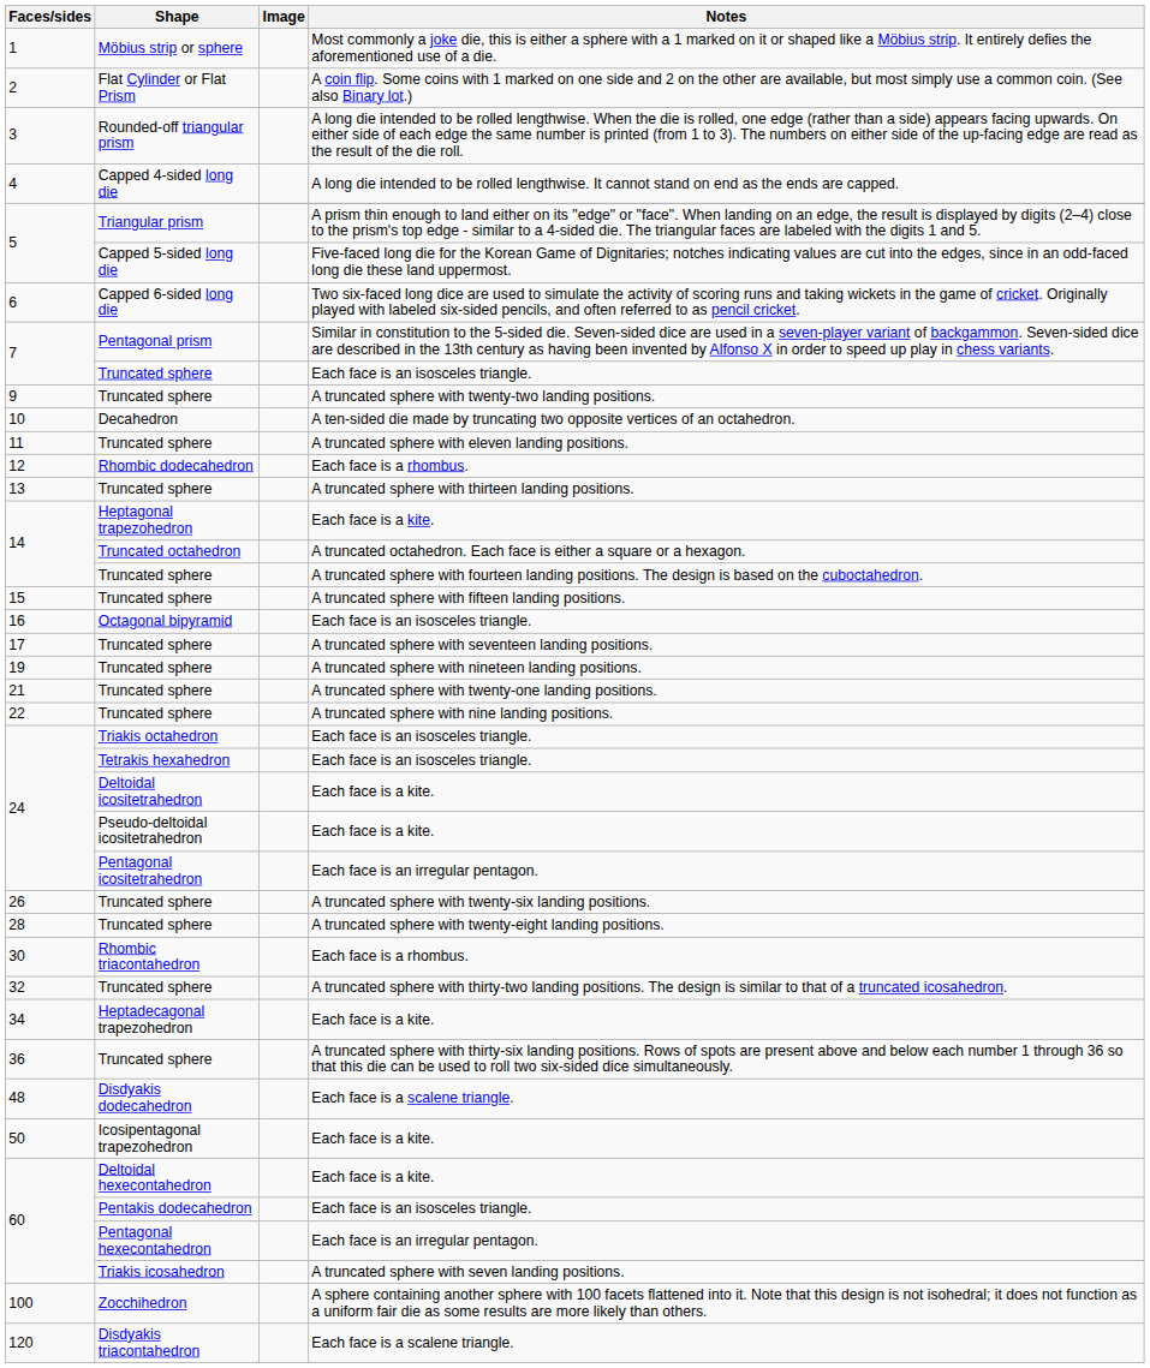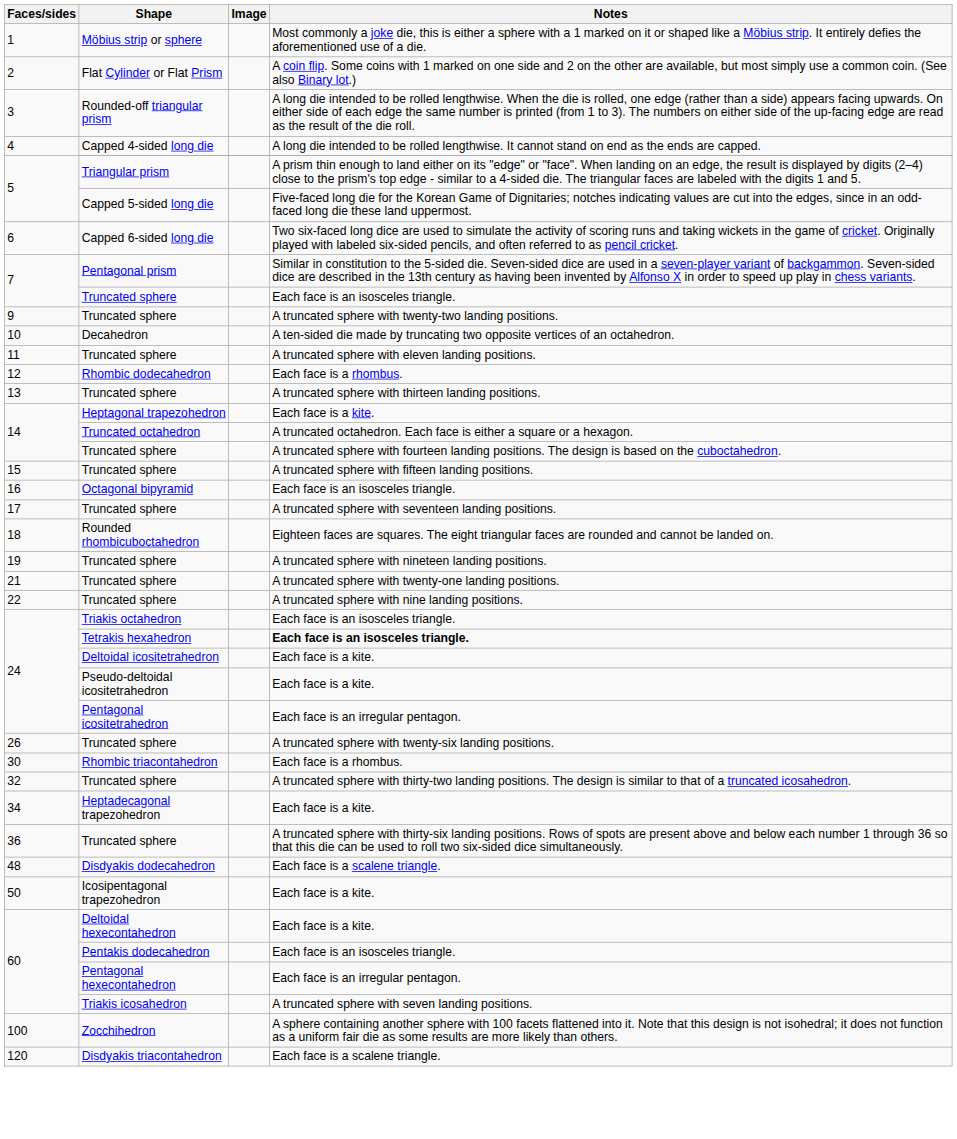 <table class="wikitable">
 <tr>
 <th>Faces/sides</th>
 <th>Shape</th>
 <th>Image</th>
 <th>Notes</th>
 </tr>
 <tr>
 <td>1</td>
 <td><a href='#'>Möbius strip</a> or <a href='#'>sphere</a></td>
 <td></td>
 <td>Most commonly a <a href='#'>joke</a> die, this is either a sphere with a 1 marked on it or shaped like a <a href='#'>Möbius strip</a>. It entirely defies the aforementioned use of a die.</td>
 </tr>
 <tr>
 <td>2</td>
 <td>Flat <a href='#'>Cylinder</a> or Flat <a href='#'>Prism</a></td>
 <td></td>
 <td>A <a href='#'>coin flip</a>. Some coins with 1 marked on one side and 2 on the other are available, but most simply use a common coin. (See also <a href='#'>Binary lot</a>.)</td>
 </tr>
 <tr>
 <td>3</td>
 <td>Rounded-off <a href='#'>triangular prism</a></td>
 <td></td>
 <td>A long die intended to be rolled lengthwise. When the die is rolled, one edge (rather than a side) appears facing upwards. On either side of each edge the same number is printed (from 1 to 3). The numbers on either side of the up-facing edge are read as the result of the die roll.</td>
 </tr>
 <tr>
 <td>4</td>
 <td>Capped 4-sided <a href='#'>long die</a></td>
 <td></td>
 <td>A long die intended to be rolled lengthwise. It cannot stand on end as the ends are capped.</td>
 </tr>
 <tr>
 <td rowspan=3>5</td>
 </tr>
 <tr>
 <td><a href='#'>Triangular prism</a></td>
 <td></td>
 <td>A prism thin enough to land either on its "edge" or "face". When landing on an edge, the result is displayed by digits (2–4) close to the prism's top edge - similar to a 4-sided die. The triangular faces are labeled with the digits 1 and 5.</td>
 </tr>
 <tr>
 <td>Capped 5-sided <a href='#'>long die</a></td>
 <td></td>
 <td>Five-faced long die for the Korean Game of Dignitaries; notches indicating values are cut into the edges, since in an odd-faced long die these land uppermost.</td>
 </tr>
 <tr>
 <td>6</td>
 <td>Capped 6-sided <a href='#'>long die</a></td>
 <td></td>
 <td>Two six-faced long dice are used to simulate the activity of scoring runs and taking wickets in the game of <a href='#'>cricket</a>. Originally played with labeled six-sided pencils, and often referred to as <a href='#'>pencil cricket</a>.</td>
 </tr>
 <tr>
 <td rowspan=2>7</td>
 <td><a href='#'>Pentagonal prism</a></td>
 <td></td>
 <td>Similar in constitution to the 5-sided die. Seven-sided dice are used in a <a href='#'>seven-player variant</a> of <a href='#'>backgammon</a>. Seven-sided dice are described in the 13th century  as having been invented by <a href='#'>Alfonso X</a> in order to speed up play in <a href='#'>chess variants</a>.</td>
 </tr>
 <tr>
 <td><a href='#'>Truncated sphere</a></td>
 <td></td>
 <td>Each face is an isosceles triangle.</td>
 </tr>
 <tr>
 <td>9</td>
 <td>Truncated sphere</td>
 <td></td>
 <td>A truncated sphere with twenty-two landing positions.</td>
 </tr>
 <tr>
 <td>10</td>
 <td>Decahedron</td>
 <td></td>
 <td>A ten-sided die made by truncating two opposite vertices of an octahedron.</td>
 </tr>
 <tr>
 <td>11</td>
 <td>Truncated sphere</td>
 <td></td>
 <td>A truncated sphere with eleven landing positions.</td>
 </tr>
 <tr>
 <td>12</td>
 <td><a href='#'>Rhombic dodecahedron</a></td>
 <td></td>
 <td>Each face is a <a href='#'>rhombus</a>.</td>
 </tr>
 <tr>
 <td>13</td>
 <td>Truncated sphere</td>
 <td></td>
 <td>A truncated sphere with thirteen landing positions.</td>
 </tr>
 <tr>
 <td rowspan=3>14</td>
 <td><a href='#'>Heptagonal trapezohedron</a></td>
 <td></td>
 <td>Each face is a <a href='#'>kite</a>.</td>
 </tr>
 <tr>
 <td><a href='#'>Truncated octahedron</a></td>
 <td></td>
 <td>A truncated octahedron. Each face is either a square or a hexagon.</td>
 </tr>
 <tr>
 <td>Truncated sphere</td>
 <td></td>
 <td>A truncated sphere with fourteen landing positions. The design is based on the <a href='#'>cuboctahedron</a>.</td>
 </tr>
 <tr>
 <td>15</td>
 <td>Truncated sphere</td>
 <td></td>
 <td>A truncated sphere with fifteen landing positions.</td>
 </tr>
 <tr>
 <td>16</td>
 <td><a href='#'>Octagonal bipyramid</a></td>
 <td></td>
 <td>Each face is an isosceles triangle.</td>
 </tr>
 <tr>
 <td>17</td>
 <td>Truncated sphere</td>
 <td></td>
 <td>A truncated sphere with seventeen landing positions.</td>
 </tr>
 <tr>
+<td>18</td>
+<td>Rounded <a href='#'>rhombicuboctahedron</a></td>
+<td></td>
+<td>Eighteen faces are squares. The eight triangular faces are rounded and cannot be landed on.</td>
+</tr>
+<tr>
 <td>19</td>
 <td>Truncated sphere</td>
 <td></td>
 <td>A truncated sphere with nineteen landing positions.</td>
 </tr>
 <tr>
 <td>21</td>
 <td>Truncated sphere</td>
 <td></td>
 <td>A truncated sphere with twenty-one landing positions.</td>
 </tr>
 <tr>
 <td>22</td>
 <td>Truncated sphere</td>
 <td></td>
 <td>A truncated sphere with nine landing positions.</td>
 </tr>
 <tr>
 <td rowspan=5>24</td>
 <td><a href='#'>Triakis octahedron</a></td>
 <td></td>
 <td>Each face is an isosceles triangle.</td>
 </tr>
 <tr>
 <td><a href='#'>Tetrakis hexahedron</a></td>
 <td></td>
-<td>Each face is an isosceles triangle.</td>
+<td><strong>Each face is an isosceles triangle.</strong></td>
 </tr>
 <tr>
 <td><a href='#'>Deltoidal icositetrahedron</a></td>
 <td></td>
 <td>Each face is a kite.</td>
 </tr>
 <tr>
 <td>Pseudo-deltoidal icositetrahedron</td>
 <td></td>
 <td>Each face is a kite.</td>
 </tr>
 <tr>
 <td><a href='#'>Pentagonal icositetrahedron</a></td>
 <td></td>
 <td>Each face is an irregular pentagon.</td>
 </tr>
 <tr>
 <td>26</td>
 <td>Truncated sphere</td>
 <td></td>
 <td>A truncated sphere with twenty-six landing positions.</td>
-</tr>
-<tr>
-<td>28</td>
-<td>Truncated sphere</td>
-<td></td>
-<td>A truncated sphere with twenty-eight landing positions.</td>
 </tr>
 <tr>
 <td>30</td>
 <td><a href='#'>Rhombic triacontahedron</a></td>
 <td></td>
 <td>Each face is a rhombus.</td>
 </tr>
 <tr>
 <td>32</td>
 <td>Truncated sphere</td>
 <td></td>
 <td>A truncated sphere with thirty-two landing positions. The design is similar to that of a <a href='#'>truncated icosahedron</a>.</td>
 </tr>
 <tr>
 <td>34</td>
 <td><a href='#'>Heptadecagonal</a> trapezohedron</td>
 <td></td>
 <td>Each face is a kite.</td>
 </tr>
 <tr>
 <td>36</td>
 <td>Truncated sphere</td>
 <td></td>
 <td>A truncated sphere with thirty-six landing positions. Rows of spots are present above and below each number 1 through 36 so that this die can be used to roll two six-sided dice simultaneously.</td>
 </tr>
 <tr>
 <td>48</td>
 <td><a href='#'>Disdyakis dodecahedron</a></td>
 <td></td>
 <td>Each face is a <a href='#'>scalene triangle</a>.</td>
 </tr>
 <tr>
 <td>50</td>
 <td>Icosipentagonal trapezohedron</td>
 <td></td>
 <td>Each face is a kite.</td>
 </tr>
 <tr>
 <td rowspan=4>60</td>
 <td><a href='#'>Deltoidal hexecontahedron</a></td>
 <td></td>
 <td>Each face is a kite.</td>
 </tr>
 <tr>
 <td><a href='#'>Pentakis dodecahedron</a></td>
 <td></td>
 <td>Each face is an isosceles triangle.</td>
 </tr>
 <tr>
 <td><a href='#'>Pentagonal hexecontahedron</a></td>
 <td></td>
 <td>Each face is an irregular pentagon.</td>
 </tr>
 <tr>
 <td><a href='#'>Triakis icosahedron</a></td>
 <td></td>
 <td>A truncated sphere with seven landing positions.</td>
 </tr>
 <tr>
 <td>100</td>
 <td><a href='#'>Zocchihedron</a></td>
 <td></td>
 <td>A sphere containing another sphere with 100 facets flattened into it. Note that this design is not isohedral; it does not function as a uniform fair die as some results are more likely than others.</td>
 </tr>
 <tr>
 <td>120</td>
 <td><a href='#'>Disdyakis triacontahedron</a></td>
 <td></td>
 <td>Each face is a scalene triangle.</td>
 </tr>
 </table>
